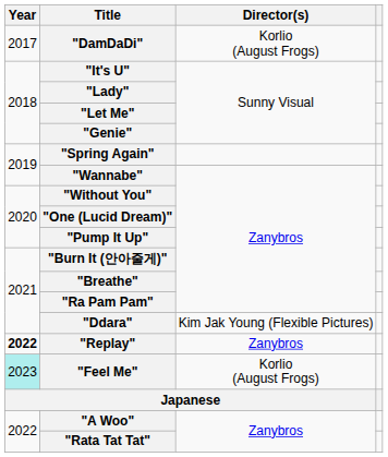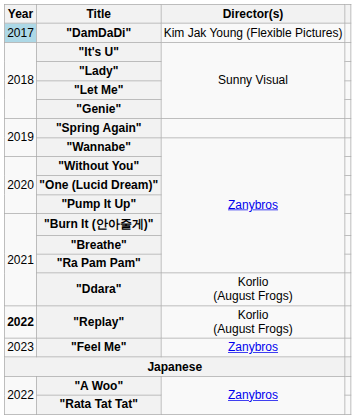 <table class="wikitable plainrowheaders" style="text-align:center">
 <tr>
 <th scope="col">Year</th>
 <th scope="col">Title</th>
 <th scope="col">Director(s)</th>
 <th scope="col" class="unsortable"></th>
 </tr>
 <tr>
-<td>2017</td>
+<td style="background: lightblue;">2017</td>
 <th scope="row">"DamDaDi"</th>
-<td>Korlio<br>(August Frogs)</td>
+<td>Kim Jak Young (Flexible Pictures)</td>
 <td></td>
 </tr>
 <tr>
 <td rowspan="4">2018</td>
 <th scope="row">"It's U"</th>
 <td rowspan="4">Sunny Visual</td>
 <td></td>
 </tr>
 <tr>
 <th scope="row">"Lady"</th>
 <td></td>
 </tr>
 <tr>
 <th scope="row">"Let Me"</th>
 <td></td>
 </tr>
 <tr>
 <th scope="row">"Genie"</th>
 <td></td>
 </tr>
 <tr>
 <td rowspan="2">2019</td>
 <th scope="row">"Spring Again"</th>
 <td></td>
 <td></td>
 </tr>
 <tr>
 <th scope="row">"Wannabe"</th>
 <td rowspan="7"><a href='#'>Zanybros</a></td>
 <td></td>
 </tr>
 <tr>
 <td rowspan="3">2020</td>
 <th scope="row">"Without You"</th>
 <td></td>
 </tr>
 <tr>
 <th scope="row">"One (Lucid Dream)"</th>
 <td></td>
 </tr>
 <tr>
 <th scope="row">"Pump It Up"</th>
 <td></td>
 </tr>
 <tr>
 <td rowspan="4">2021</td>
 <th scope="row">"Burn It (안아줄게)"</th>
 <td></td>
 </tr>
 <tr>
 <th scope="row">"Breathe"</th>
 <td></td>
 </tr>
 <tr>
 <th scope="row">"Ra Pam Pam"</th>
 <td></td>
 </tr>
 <tr>
 <th scope="row">"Ddara"</th>
-<td>Kim Jak Young (Flexible Pictures)</td>
+<td>Korlio<br>(August Frogs)</td>
 <td></td>
 </tr>
 <tr>
 <td><strong>2022</strong></td>
 <th scope="row">"Replay"</th>
-<td><a href='#'>Zanybros</a></td>
+<td>Korlio<br>(August Frogs)</td>
 <td></td>
 </tr>
 <tr>
-<td style="background: paleturquoise;">2023</td>
+<td>2023</td>
 <th scope="row">"Feel Me"</th>
-<td>Korlio<br>(August Frogs)</td>
+<td><a href='#'>Zanybros</a></td>
 <td></td>
 </tr>
 <tr>
 <th colspan="3">Japanese</th>
 <th></th>
 </tr>
 <tr>
 <td rowspan="2">2022</td>
 <th scope="row">"A Woo"</th>
 <td rowspan="2"><a href='#'>Zanybros</a></td>
 <td></td>
 </tr>
 <tr>
 <th scope="row">"Rata Tat Tat"</th>
 <td></td>
 </tr>
 </table>
